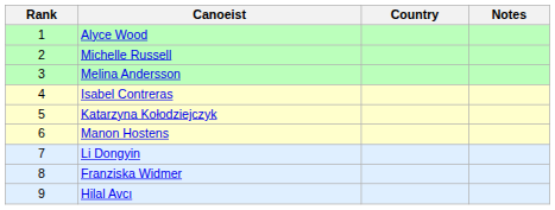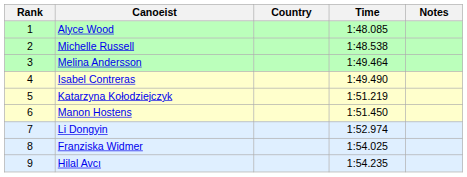 <table class="wikitable" style="text-align:center;width: 55%">
 <tr>
 <th>Rank</th>
 <th>Canoeist</th>
 <th>Country</th>
+<th>Time</th>
 <th>Notes</th>
 </tr>
 <tr bgcolor=bbffbb>
 <td>1</td>
 <td align="left"><a href='#'>Alyce Wood</a></td>
 <td align="left"></td>
+<td>1:48.085</td>
 <td></td>
 </tr>
 <tr bgcolor=bbffbb>
 <td>2</td>
 <td align="left"><a href='#'>Michelle Russell</a></td>
 <td align="left"></td>
+<td>1:48.538</td>
 <td></td>
 </tr>
 <tr bgcolor=bbffbb>
 <td>3</td>
 <td align="left"><a href='#'>Melina Andersson</a></td>
 <td align="left"></td>
+<td>1:49.464</td>
 <td></td>
 </tr>
 <tr bgcolor=ffffcc>
 <td>4</td>
 <td align="left"><a href='#'>Isabel Contreras</a></td>
 <td align="left"></td>
+<td>1:49.490</td>
 <td></td>
 </tr>
 <tr bgcolor=ffffcc>
 <td>5</td>
 <td align="left"><a href='#'>Katarzyna Kołodziejczyk</a></td>
 <td align="left"></td>
+<td>1:51.219</td>
 <td></td>
 </tr>
 <tr bgcolor=ffffcc>
 <td>6</td>
 <td align="left"><a href='#'>Manon Hostens</a></td>
 <td align="left"></td>
+<td>1:51.450</td>
 <td></td>
 </tr>
 <tr bgcolor=dfefff>
 <td>7</td>
 <td align="left"><a href='#'>Li Dongyin</a></td>
 <td align="left"></td>
+<td>1:52.974</td>
 <td></td>
 </tr>
 <tr bgcolor=dfefff>
 <td>8</td>
 <td align="left"><a href='#'>Franziska Widmer</a></td>
 <td align="left"></td>
+<td>1:54.025</td>
 <td></td>
 </tr>
 <tr bgcolor=dfefff>
 <td>9</td>
 <td align="left"><a href='#'>Hilal Avcı </a></td>
 <td align="left"></td>
+<td>1:54.235</td>
 <td></td>
 </tr>
 </table>
